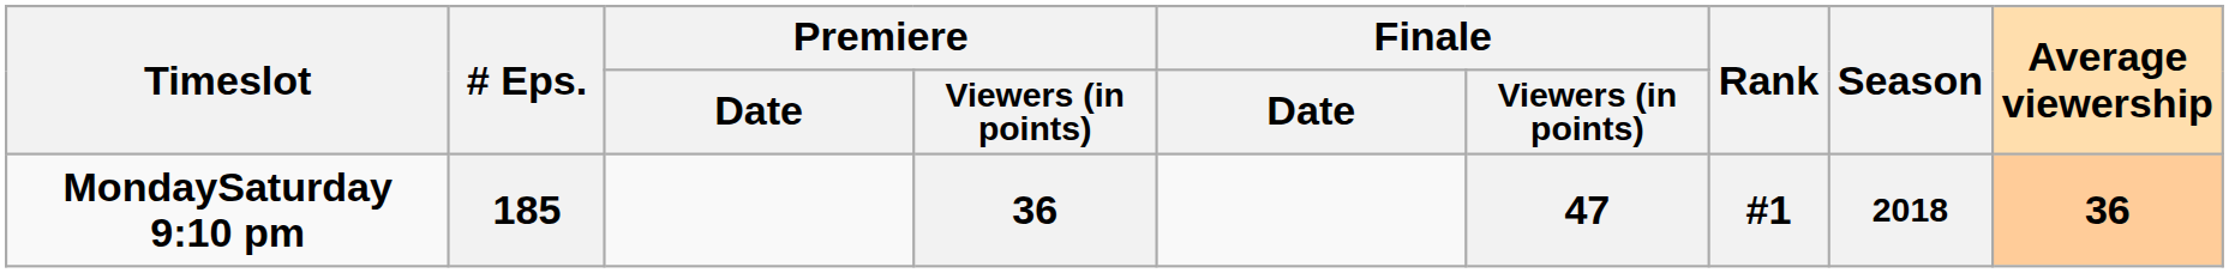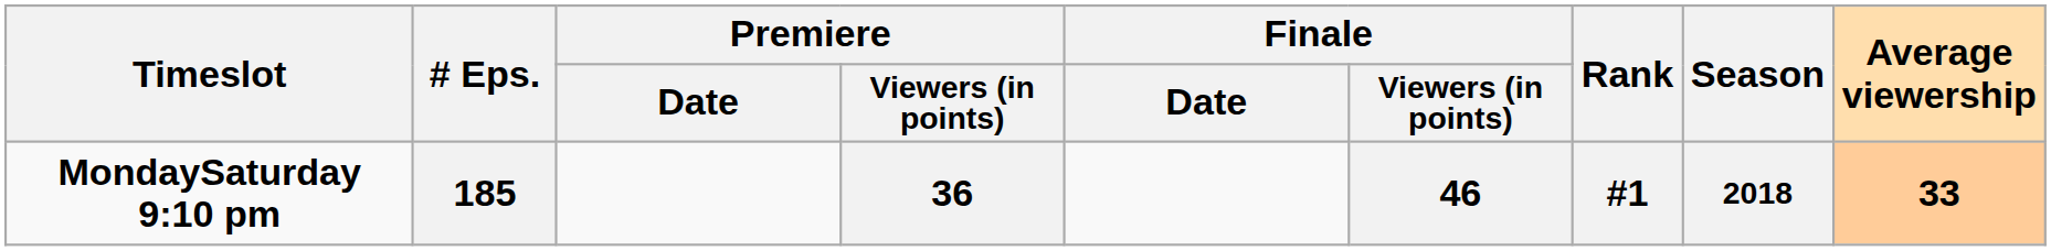 <table class="wikitable">
 <tr>
 <th style="width:20%;" rowspan="2">Timeslot</th>
 <th style="width:7%;" rowspan="2"># Eps.</th>
 <th colspan=2>Premiere</th>
 <th colspan=2>Finale</th>
 <th style="width:5%;" rowspan="2">Rank</th>
 <th style="width:7%;" rowspan="2">Season</th>
 <th style="width:10%; background:#ffdead;" rowspan="2">Average viewership</th>
 </tr>
 <tr>
 <th>Date</th>
 <th span style="width:11%; font-size:smaller; line-height:100%;">Viewers (in points)</th>
 <th>Date</th>
 <th span style="width:11%; font-size:smaller; line-height:100%;">Viewers (in points)</th>
 </tr>
 <tr>
 <td rowspan="1" style="text-align:center;"><strong>MondaySaturday <br>9:10 pm</strong></td>
 <th>185</th>
 <td style="font-size:11px;line-height:110%"></td>
 <th>36</th>
 <td style="font-size:11px;line-height:110%"></td>
-<th>47</th>
+<th>46</th>
 <th>#1</th>
 <th style="font-size:smaller">2018</th>
-<th style="background:#fc9;">36</th>
+<th style="background:#fc9;">33</th>
 </tr>
 </table>
